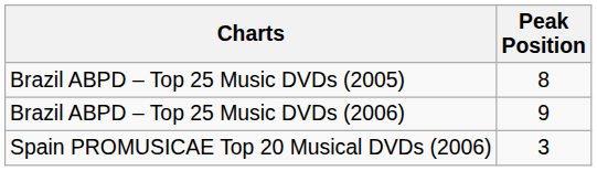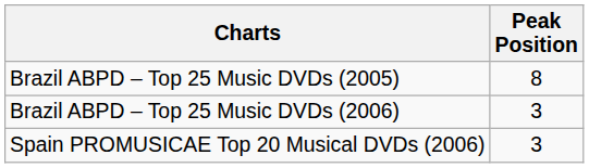 <table class="wikitable sortable">
 <tr>
 <th>Charts</th>
 <th>Peak<br>Position</th>
 </tr>
 <tr>
 <td>Brazil ABPD – Top 25 Music DVDs (2005)</td>
 <td align="center">8</td>
 </tr>
 <tr>
 <td>Brazil ABPD – Top 25 Music DVDs (2006)</td>
-<td align="center">9</td>
+<td align="center">3</td>
 </tr>
 <tr>
 <td>Spain PROMUSICAE Top 20 Musical DVDs (2006)</td>
 <td align="center">3</td>
 </tr>
 </table>
